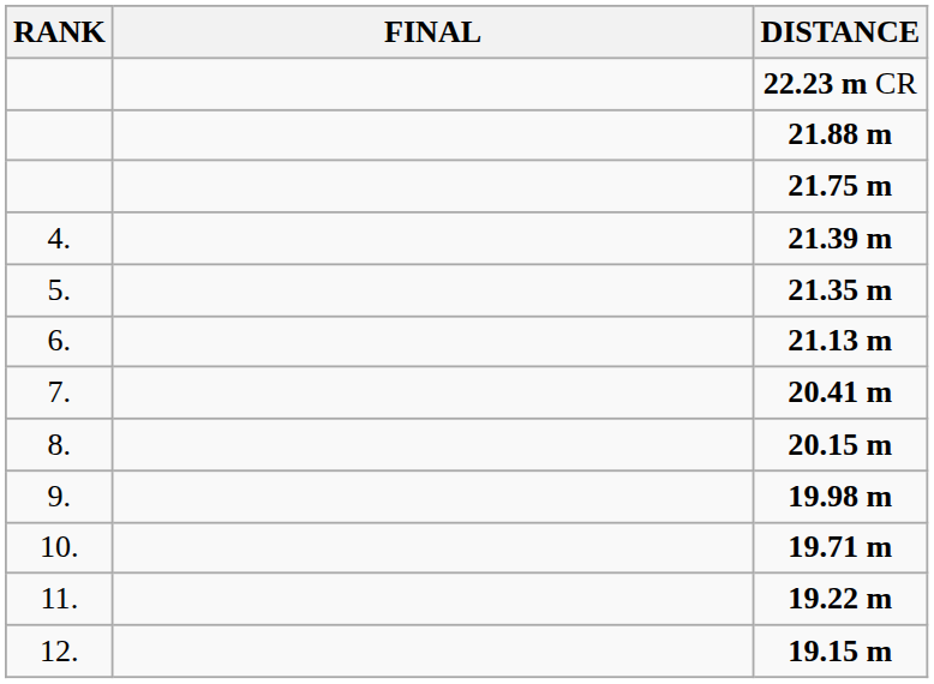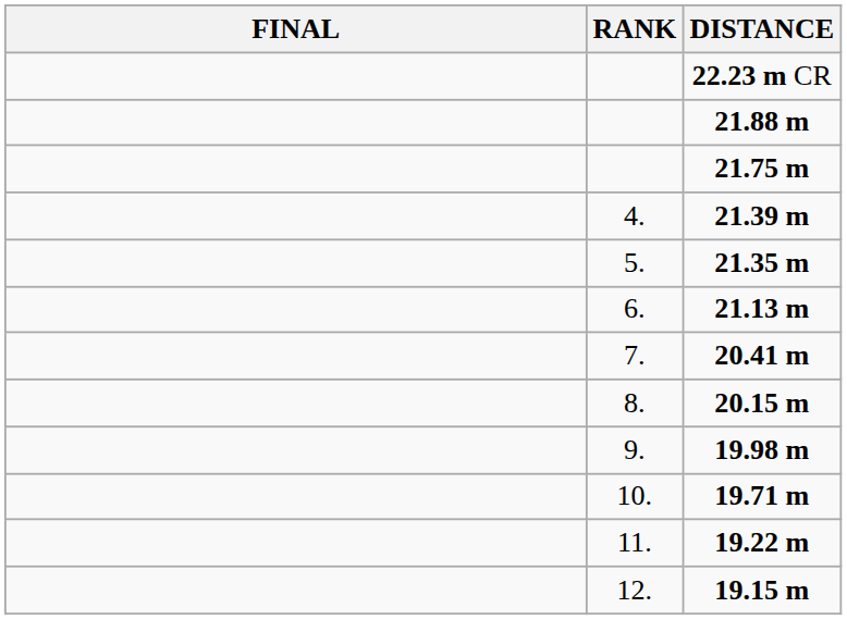 <table class="wikitable" style="border-collapse: collapse; font-size: 90%;">
 <tr>
+<th style="width: 20em">FINAL</th>
 <th>RANK</th>
-<th style="width: 20em">FINAL</th>
 <th style="width: 5em">DISTANCE</th>
 </tr>
 <tr>
+<td></td>
 <td align="center"></td>
-<td></td>
 <td align="center"><strong>22.23 m</strong> CR</td>
 </tr>
 <tr>
+<td></td>
 <td align="center"></td>
-<td></td>
 <td align="center"><strong>21.88 m</strong></td>
 </tr>
 <tr>
+<td></td>
 <td align="center"></td>
-<td></td>
 <td align="center"><strong>21.75 m</strong></td>
 </tr>
 <tr>
+<td></td>
 <td align="center">4.</td>
-<td></td>
 <td align="center"><strong>21.39 m</strong></td>
 </tr>
 <tr>
+<td></td>
 <td align="center">5.</td>
-<td></td>
 <td align="center"><strong>21.35 m</strong></td>
 </tr>
 <tr>
+<td></td>
 <td align="center">6.</td>
-<td></td>
 <td align="center"><strong>21.13 m</strong></td>
 </tr>
 <tr>
+<td></td>
 <td align="center">7.</td>
-<td></td>
 <td align="center"><strong>20.41 m</strong></td>
 </tr>
 <tr>
+<td></td>
 <td align="center">8.</td>
-<td></td>
 <td align="center"><strong>20.15 m</strong></td>
 </tr>
 <tr>
+<td></td>
 <td align="center">9.</td>
-<td></td>
 <td align="center"><strong>19.98 m</strong></td>
 </tr>
 <tr>
+<td></td>
 <td align="center">10.</td>
-<td></td>
 <td align="center"><strong>19.71 m</strong></td>
 </tr>
 <tr>
+<td></td>
 <td align="center">11.</td>
-<td></td>
 <td align="center"><strong>19.22 m</strong></td>
 </tr>
 <tr>
+<td></td>
 <td align="center">12.</td>
-<td></td>
 <td align="center"><strong>19.15 m</strong></td>
 </tr>
 </table>
